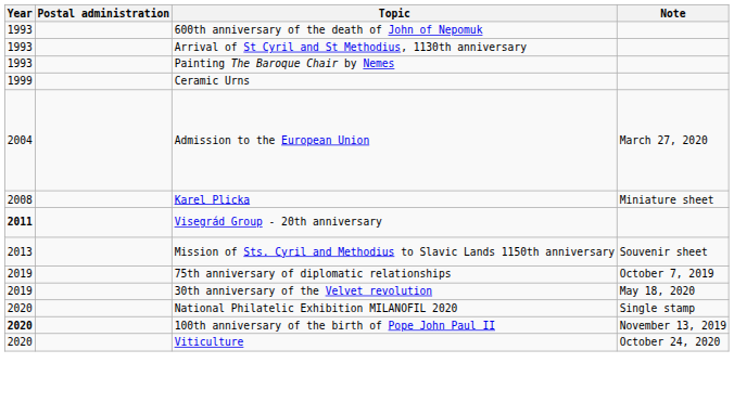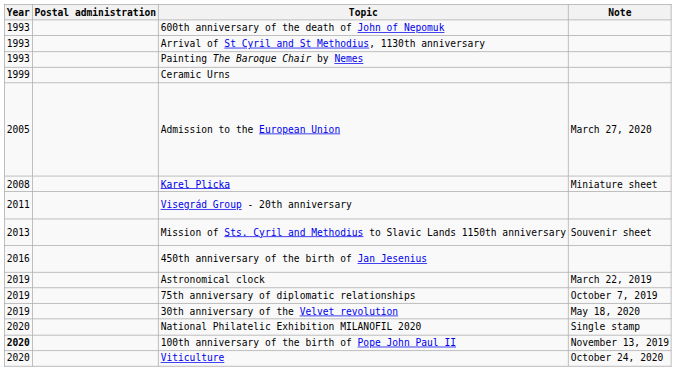 <table class="wikitable">
 <tr>
 <th>Year</th>
 <th>Postal administration</th>
 <th>Topic</th>
 <th>Note</th>
 </tr>
 <tr>
 <td>1993</td>
 <td><br></td>
 <td>600th anniversary of the death of <a href='#'>John of Nepomuk</a></td>
 <td></td>
 </tr>
 <tr>
 <td>1993</td>
 <td></td>
 <td>Arrival of <a href='#'>St Cyril and St Methodius</a>, 1130th anniversary</td>
 <td></td>
 </tr>
 <tr>
 <td>1993</td>
 <td><br></td>
 <td>Painting <em>The Baroque Chair</em> by <a href='#'>Nemes</a></td>
 <td></td>
 </tr>
 <tr>
 <td>1999</td>
 <td></td>
 <td>Ceramic Urns</td>
 <td></td>
 </tr>
 <tr>
-<td>2004</td>
+<td>2005</td>
 <td><br><br><br><br><br><br><br><br></td>
 <td>Admission to the <a href='#'>European Union</a></td>
 <td>March 27, 2020</td>
 </tr>
 <tr>
 <td>2008</td>
 <td></td>
 <td><a href='#'>Karel Plicka</a></td>
 <td>Miniature sheet</td>
 </tr>
 <tr>
-<td><strong>2011</strong></td>
+<td>2011</td>
 <td><br><br></td>
 <td><a href='#'>Visegrád Group</a> - 20th anniversary</td>
 <td></td>
 </tr>
 <tr>
 <td>2013</td>
 <td><br><br></td>
 <td>Mission of <a href='#'>Sts. Cyril and Methodius</a> to Slavic Lands 1150th anniversary</td>
 <td>Souvenir sheet</td>
+</tr>
+<tr>
+<td>2016</td>
+<td><br><br></td>
+<td>450th anniversary of the birth of <a href='#'>Jan Jesenius</a></td>
+<td></td>
+</tr>
+<tr>
+<td>2019</td>
+<td></td>
+<td>Astronomical clock</td>
+<td>March 22, 2019</td>
 </tr>
 <tr>
 <td>2019</td>
 <td></td>
 <td>75th anniversary of diplomatic relationships</td>
 <td>October 7, 2019</td>
 </tr>
 <tr>
 <td>2019</td>
 <td></td>
 <td>30th anniversary of the <a href='#'>Velvet revolution</a></td>
 <td>May 18, 2020</td>
 </tr>
 <tr>
 <td>2020</td>
 <td></td>
 <td>National Philatelic Exhibition MILANOFIL 2020</td>
 <td>Single stamp</td>
 </tr>
 <tr>
 <td><strong>2020</strong></td>
 <td></td>
 <td>100th anniversary of the birth of <a href='#'>Pope John Paul II</a></td>
 <td>November 13, 2019</td>
 </tr>
 <tr>
 <td>2020</td>
 <td></td>
 <td><a href='#'>Viticulture</a></td>
 <td>October 24, 2020</td>
 </tr>
 </table>
